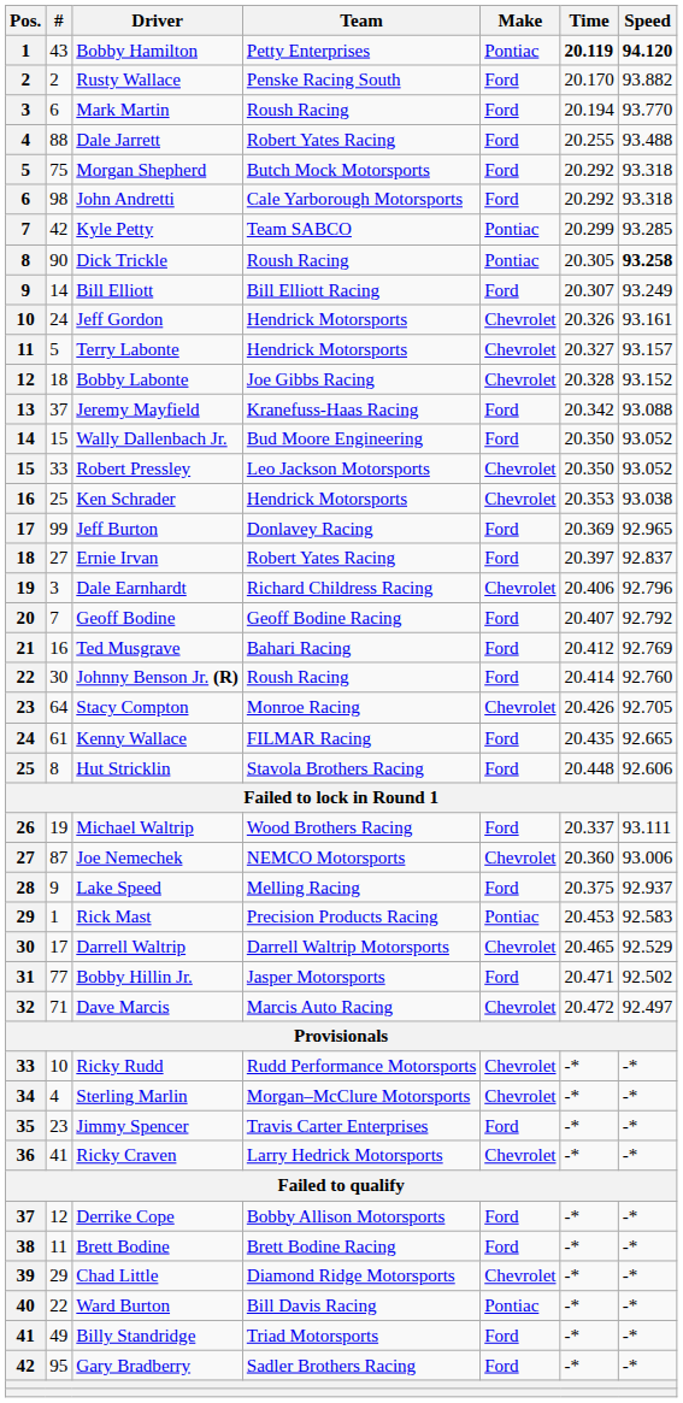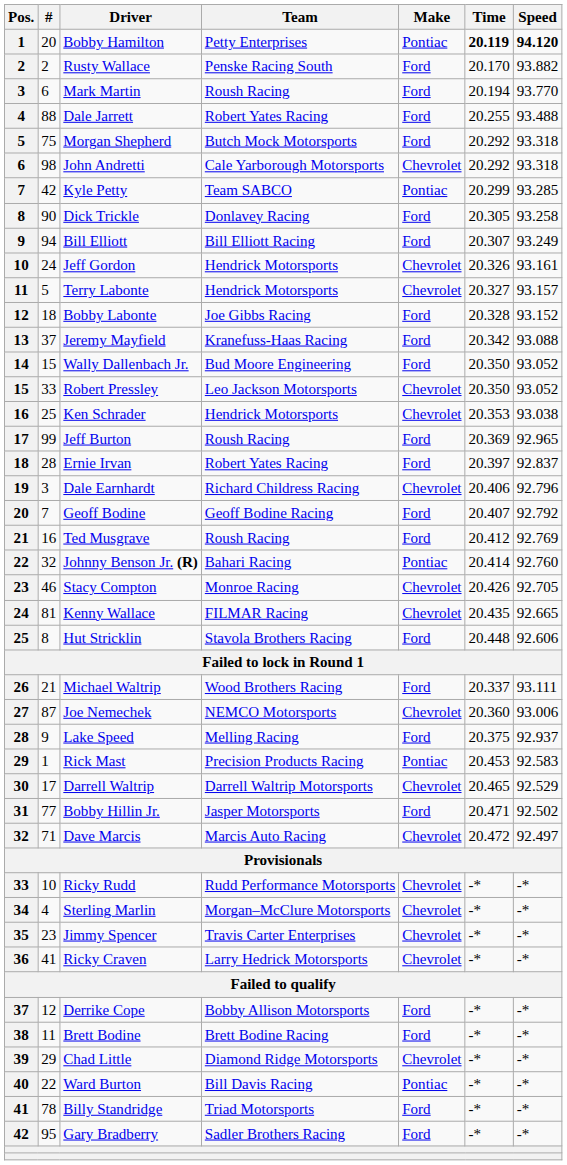 <table class="wikitable" style="font-size:95%">
 <tr>
 <th>Pos.</th>
 <th>#</th>
 <th>Driver</th>
 <th>Team</th>
 <th>Make</th>
 <th>Time</th>
 <th>Speed</th>
 </tr>
 <tr>
 <th>1</th>
-<td>43</td>
+<td>20</td>
 <td><a href='#'>Bobby Hamilton</a></td>
 <td><a href='#'>Petty Enterprises</a></td>
 <td><a href='#'>Pontiac</a></td>
 <td><strong>20.119</strong></td>
 <td><strong>94.120</strong></td>
 </tr>
 <tr>
 <th>2</th>
 <td>2</td>
 <td><a href='#'>Rusty Wallace</a></td>
 <td><a href='#'>Penske Racing South</a></td>
 <td><a href='#'>Ford</a></td>
 <td>20.170</td>
 <td>93.882</td>
 </tr>
 <tr>
 <th>3</th>
 <td>6</td>
 <td><a href='#'>Mark Martin</a></td>
 <td><a href='#'>Roush Racing</a></td>
 <td><a href='#'>Ford</a></td>
 <td>20.194</td>
 <td>93.770</td>
 </tr>
 <tr>
 <th>4</th>
 <td>88</td>
 <td><a href='#'>Dale Jarrett</a></td>
 <td><a href='#'>Robert Yates Racing</a></td>
 <td><a href='#'>Ford</a></td>
 <td>20.255</td>
 <td>93.488</td>
 </tr>
 <tr>
 <th>5</th>
 <td>75</td>
 <td><a href='#'>Morgan Shepherd</a></td>
 <td><a href='#'>Butch Mock Motorsports</a></td>
 <td><a href='#'>Ford</a></td>
 <td>20.292</td>
 <td>93.318</td>
 </tr>
 <tr>
 <th>6</th>
 <td>98</td>
 <td><a href='#'>John Andretti</a></td>
 <td><a href='#'>Cale Yarborough Motorsports</a></td>
-<td><a href='#'>Ford</a></td>
+<td><a href='#'>Chevrolet</a></td>
 <td>20.292</td>
 <td>93.318</td>
 </tr>
 <tr>
 <th>7</th>
 <td>42</td>
 <td><a href='#'>Kyle Petty</a></td>
 <td><a href='#'>Team SABCO</a></td>
 <td><a href='#'>Pontiac</a></td>
 <td>20.299</td>
 <td>93.285</td>
 </tr>
 <tr>
 <th>8</th>
 <td>90</td>
 <td><a href='#'>Dick Trickle</a></td>
-<td><a href='#'>Roush Racing</a></td>
-<td><a href='#'>Pontiac</a></td>
+<td><a href='#'>Donlavey Racing</a></td>
+<td><a href='#'>Ford</a></td>
 <td>20.305</td>
-<td><strong>93.258</strong></td>
+<td>93.258</td>
 </tr>
 <tr>
 <th>9</th>
-<td>14</td>
+<td>94</td>
 <td><a href='#'>Bill Elliott</a></td>
 <td><a href='#'>Bill Elliott Racing</a></td>
 <td><a href='#'>Ford</a></td>
 <td>20.307</td>
 <td>93.249</td>
 </tr>
 <tr>
 <th>10</th>
 <td>24</td>
 <td><a href='#'>Jeff Gordon</a></td>
 <td><a href='#'>Hendrick Motorsports</a></td>
 <td><a href='#'>Chevrolet</a></td>
 <td>20.326</td>
 <td>93.161</td>
 </tr>
 <tr>
 <th>11</th>
 <td>5</td>
 <td><a href='#'>Terry Labonte</a></td>
 <td><a href='#'>Hendrick Motorsports</a></td>
 <td><a href='#'>Chevrolet</a></td>
 <td>20.327</td>
 <td>93.157</td>
 </tr>
 <tr>
 <th>12</th>
 <td>18</td>
 <td><a href='#'>Bobby Labonte</a></td>
 <td><a href='#'>Joe Gibbs Racing</a></td>
-<td><a href='#'>Chevrolet</a></td>
+<td><a href='#'>Ford</a></td>
 <td>20.328</td>
 <td>93.152</td>
 </tr>
 <tr>
 <th>13</th>
 <td>37</td>
 <td><a href='#'>Jeremy Mayfield</a></td>
 <td><a href='#'>Kranefuss-Haas Racing</a></td>
 <td><a href='#'>Ford</a></td>
 <td>20.342</td>
 <td>93.088</td>
 </tr>
 <tr>
 <th>14</th>
 <td>15</td>
 <td><a href='#'>Wally Dallenbach Jr.</a></td>
 <td><a href='#'>Bud Moore Engineering</a></td>
 <td><a href='#'>Ford</a></td>
 <td>20.350</td>
 <td>93.052</td>
 </tr>
 <tr>
 <th>15</th>
 <td>33</td>
 <td><a href='#'>Robert Pressley</a></td>
 <td><a href='#'>Leo Jackson Motorsports</a></td>
 <td><a href='#'>Chevrolet</a></td>
 <td>20.350</td>
 <td>93.052</td>
 </tr>
 <tr>
 <th>16</th>
 <td>25</td>
 <td><a href='#'>Ken Schrader</a></td>
 <td><a href='#'>Hendrick Motorsports</a></td>
 <td><a href='#'>Chevrolet</a></td>
 <td>20.353</td>
 <td>93.038</td>
 </tr>
 <tr>
 <th>17</th>
 <td>99</td>
 <td><a href='#'>Jeff Burton</a></td>
-<td><a href='#'>Donlavey Racing</a></td>
+<td><a href='#'>Roush Racing</a></td>
 <td><a href='#'>Ford</a></td>
 <td>20.369</td>
 <td>92.965</td>
 </tr>
 <tr>
 <th>18</th>
-<td>27</td>
+<td>28</td>
 <td><a href='#'>Ernie Irvan</a></td>
 <td><a href='#'>Robert Yates Racing</a></td>
 <td><a href='#'>Ford</a></td>
 <td>20.397</td>
 <td>92.837</td>
 </tr>
 <tr>
 <th>19</th>
 <td>3</td>
 <td><a href='#'>Dale Earnhardt</a></td>
 <td><a href='#'>Richard Childress Racing</a></td>
 <td><a href='#'>Chevrolet</a></td>
 <td>20.406</td>
 <td>92.796</td>
 </tr>
 <tr>
 <th>20</th>
 <td>7</td>
 <td><a href='#'>Geoff Bodine</a></td>
 <td><a href='#'>Geoff Bodine Racing</a></td>
 <td><a href='#'>Ford</a></td>
 <td>20.407</td>
 <td>92.792</td>
 </tr>
 <tr>
 <th>21</th>
 <td>16</td>
 <td><a href='#'>Ted Musgrave</a></td>
-<td><a href='#'>Bahari Racing</a></td>
+<td><a href='#'>Roush Racing</a></td>
 <td><a href='#'>Ford</a></td>
 <td>20.412</td>
 <td>92.769</td>
 </tr>
 <tr>
 <th>22</th>
-<td>30</td>
+<td>32</td>
 <td><a href='#'>Johnny Benson Jr.</a> <strong>(R)</strong></td>
-<td><a href='#'>Roush Racing</a></td>
-<td><a href='#'>Ford</a></td>
+<td><a href='#'>Bahari Racing</a></td>
+<td><a href='#'>Pontiac</a></td>
 <td>20.414</td>
 <td>92.760</td>
 </tr>
 <tr>
 <th>23</th>
-<td>64</td>
+<td>46</td>
 <td><a href='#'>Stacy Compton</a></td>
 <td><a href='#'>Monroe Racing</a></td>
 <td><a href='#'>Chevrolet</a></td>
 <td>20.426</td>
 <td>92.705</td>
 </tr>
 <tr>
 <th>24</th>
-<td>61</td>
+<td>81</td>
 <td><a href='#'>Kenny Wallace</a></td>
 <td><a href='#'>FILMAR Racing</a></td>
-<td><a href='#'>Ford</a></td>
+<td><a href='#'>Chevrolet</a></td>
 <td>20.435</td>
 <td>92.665</td>
 </tr>
 <tr>
 <th>25</th>
 <td>8</td>
 <td><a href='#'>Hut Stricklin</a></td>
 <td><a href='#'>Stavola Brothers Racing</a></td>
 <td><a href='#'>Ford</a></td>
 <td>20.448</td>
 <td>92.606</td>
 </tr>
 <tr>
 <th colspan="7">Failed to lock in Round 1</th>
 </tr>
 <tr>
 <th>26</th>
-<td>19</td>
+<td>21</td>
 <td><a href='#'>Michael Waltrip</a></td>
 <td><a href='#'>Wood Brothers Racing</a></td>
 <td><a href='#'>Ford</a></td>
 <td>20.337</td>
 <td>93.111</td>
 </tr>
 <tr>
 <th>27</th>
 <td>87</td>
 <td><a href='#'>Joe Nemechek</a></td>
 <td><a href='#'>NEMCO Motorsports</a></td>
 <td><a href='#'>Chevrolet</a></td>
 <td>20.360</td>
 <td>93.006</td>
 </tr>
 <tr>
 <th>28</th>
 <td>9</td>
 <td><a href='#'>Lake Speed</a></td>
 <td><a href='#'>Melling Racing</a></td>
 <td><a href='#'>Ford</a></td>
 <td>20.375</td>
 <td>92.937</td>
 </tr>
 <tr>
 <th>29</th>
 <td>1</td>
 <td><a href='#'>Rick Mast</a></td>
 <td><a href='#'>Precision Products Racing</a></td>
 <td><a href='#'>Pontiac</a></td>
 <td>20.453</td>
 <td>92.583</td>
 </tr>
 <tr>
 <th>30</th>
 <td>17</td>
 <td><a href='#'>Darrell Waltrip</a></td>
 <td><a href='#'>Darrell Waltrip Motorsports</a></td>
 <td><a href='#'>Chevrolet</a></td>
 <td>20.465</td>
 <td>92.529</td>
 </tr>
 <tr>
 <th>31</th>
 <td>77</td>
 <td><a href='#'>Bobby Hillin Jr.</a></td>
 <td><a href='#'>Jasper Motorsports</a></td>
 <td><a href='#'>Ford</a></td>
 <td>20.471</td>
 <td>92.502</td>
 </tr>
 <tr>
 <th>32</th>
 <td>71</td>
 <td><a href='#'>Dave Marcis</a></td>
 <td><a href='#'>Marcis Auto Racing</a></td>
 <td><a href='#'>Chevrolet</a></td>
 <td>20.472</td>
 <td>92.497</td>
 </tr>
 <tr>
 <th colspan="7">Provisionals</th>
 </tr>
 <tr>
 <th>33</th>
 <td>10</td>
 <td><a href='#'>Ricky Rudd</a></td>
 <td><a href='#'>Rudd Performance Motorsports</a></td>
 <td><a href='#'>Chevrolet</a></td>
 <td>-*</td>
 <td>-*</td>
 </tr>
 <tr>
 <th>34</th>
 <td>4</td>
 <td><a href='#'>Sterling Marlin</a></td>
 <td><a href='#'>Morgan–McClure Motorsports</a></td>
 <td><a href='#'>Chevrolet</a></td>
 <td>-*</td>
 <td>-*</td>
 </tr>
 <tr>
 <th>35</th>
 <td>23</td>
 <td><a href='#'>Jimmy Spencer</a></td>
 <td><a href='#'>Travis Carter Enterprises</a></td>
-<td><a href='#'>Ford</a></td>
+<td><a href='#'>Chevrolet</a></td>
 <td>-*</td>
 <td>-*</td>
 </tr>
 <tr>
 <th>36</th>
 <td>41</td>
 <td><a href='#'>Ricky Craven</a></td>
 <td><a href='#'>Larry Hedrick Motorsports</a></td>
 <td><a href='#'>Chevrolet</a></td>
 <td>-*</td>
 <td>-*</td>
 </tr>
 <tr>
 <th colspan="7">Failed to qualify</th>
 </tr>
 <tr>
 <th>37</th>
 <td>12</td>
 <td><a href='#'>Derrike Cope</a></td>
 <td><a href='#'>Bobby Allison Motorsports</a></td>
 <td><a href='#'>Ford</a></td>
 <td>-*</td>
 <td>-*</td>
 </tr>
 <tr>
 <th>38</th>
 <td>11</td>
 <td><a href='#'>Brett Bodine</a></td>
 <td><a href='#'>Brett Bodine Racing</a></td>
 <td><a href='#'>Ford</a></td>
 <td>-*</td>
 <td>-*</td>
 </tr>
 <tr>
 <th>39</th>
 <td>29</td>
 <td><a href='#'>Chad Little</a></td>
 <td><a href='#'>Diamond Ridge Motorsports</a></td>
 <td><a href='#'>Chevrolet</a></td>
 <td>-*</td>
 <td>-*</td>
 </tr>
 <tr>
 <th>40</th>
 <td>22</td>
 <td><a href='#'>Ward Burton</a></td>
 <td><a href='#'>Bill Davis Racing</a></td>
 <td><a href='#'>Pontiac</a></td>
 <td>-*</td>
 <td>-*</td>
 </tr>
 <tr>
 <th>41</th>
-<td>49</td>
+<td>78</td>
 <td><a href='#'>Billy Standridge</a></td>
 <td><a href='#'>Triad Motorsports</a></td>
 <td><a href='#'>Ford</a></td>
 <td>-*</td>
 <td>-*</td>
 </tr>
 <tr>
 <th>42</th>
 <td>95</td>
 <td><a href='#'>Gary Bradberry</a></td>
 <td><a href='#'>Sadler Brothers Racing</a></td>
 <td><a href='#'>Ford</a></td>
 <td>-*</td>
 <td>-*</td>
 </tr>
 <tr>
 <th colspan="7"></th>
 </tr>
 <tr>
 <th colspan="7"></th>
 </tr>
 </table>
